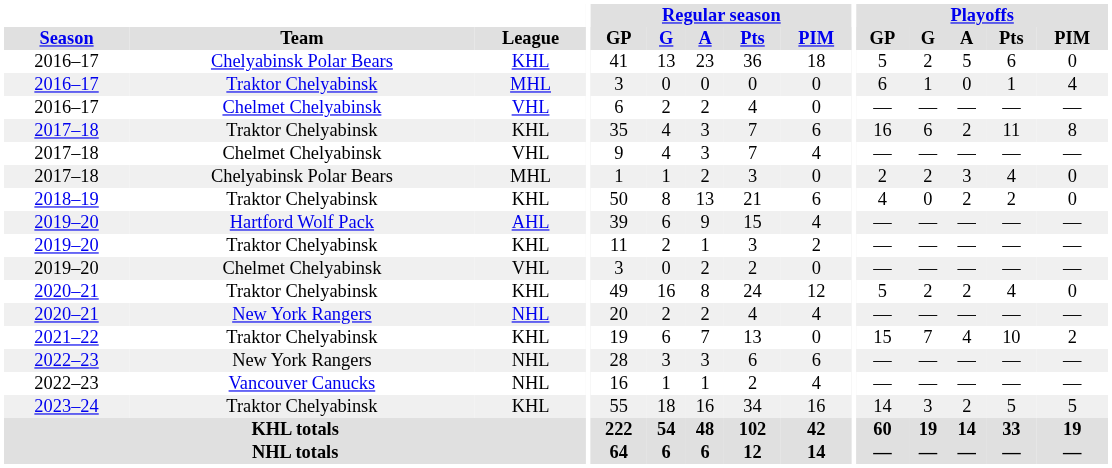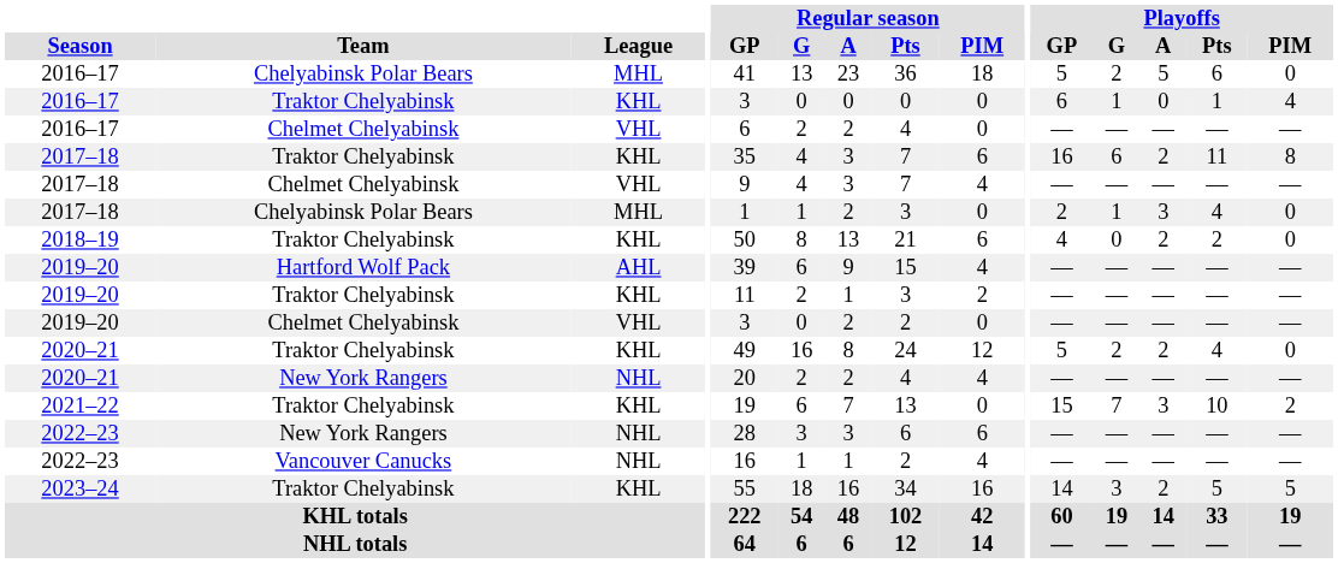 <table border="0" cellpadding="1" cellspacing="0" style="text-align:center; width:60em;">
 <tr bgcolor="#e0e0e0">
 <th colspan="3" bgcolor="#ffffff"></th>
 <th rowspan="98" bgcolor="#ffffff"></th>
 <th colspan="5"><a href='#'>Regular season</a></th>
 <th rowspan="98" bgcolor="#ffffff"></th>
 <th colspan="5"><a href='#'>Playoffs</a></th>
 </tr>
 <tr bgcolor="#e0e0e0">
 <th><a href='#'>Season</a></th>
 <th>Team</th>
 <th>League</th>
 <th>GP</th>
 <th><a href='#'>G</a></th>
 <th><a href='#'>A</a></th>
 <th><a href='#'>Pts</a></th>
 <th><a href='#'>PIM</a></th>
 <th>GP</th>
 <th>G</th>
 <th>A</th>
 <th>Pts</th>
 <th>PIM</th>
 </tr>
 <tr>
 <td>2016–17</td>
 <td><a href='#'>Chelyabinsk Polar Bears</a></td>
-<td><a href='#'>KHL</a></td>
+<td><a href='#'>MHL</a></td>
 <td>41</td>
 <td>13</td>
 <td>23</td>
 <td>36</td>
 <td>18</td>
 <td>5</td>
 <td>2</td>
 <td>5</td>
 <td>6</td>
 <td>0</td>
 </tr>
 <tr bgcolor="#f0f0f0">
 <td><a href='#'>2016–17</a></td>
 <td><a href='#'>Traktor Chelyabinsk</a></td>
-<td><a href='#'>MHL</a></td>
+<td><a href='#'>KHL</a></td>
 <td>3</td>
 <td>0</td>
 <td>0</td>
 <td>0</td>
 <td>0</td>
 <td>6</td>
 <td>1</td>
 <td>0</td>
 <td>1</td>
 <td>4</td>
 </tr>
 <tr>
 <td>2016–17</td>
 <td><a href='#'>Chelmet Chelyabinsk</a></td>
 <td><a href='#'>VHL</a></td>
 <td>6</td>
 <td>2</td>
 <td>2</td>
 <td>4</td>
 <td>0</td>
 <td>—</td>
 <td>—</td>
 <td>—</td>
 <td>—</td>
 <td>—</td>
 </tr>
 <tr bgcolor="#f0f0f0">
 <td><a href='#'>2017–18</a></td>
 <td>Traktor Chelyabinsk</td>
 <td>KHL</td>
 <td>35</td>
 <td>4</td>
 <td>3</td>
 <td>7</td>
 <td>6</td>
 <td>16</td>
 <td>6</td>
 <td>2</td>
 <td>11</td>
 <td>8</td>
 </tr>
 <tr>
 <td>2017–18</td>
 <td>Chelmet Chelyabinsk</td>
 <td>VHL</td>
 <td>9</td>
 <td>4</td>
 <td>3</td>
 <td>7</td>
 <td>4</td>
 <td>—</td>
 <td>—</td>
 <td>—</td>
 <td>—</td>
 <td>—</td>
 </tr>
 <tr bgcolor="#f0f0f0">
 <td>2017–18</td>
 <td>Chelyabinsk Polar Bears</td>
 <td>MHL</td>
 <td>1</td>
 <td>1</td>
 <td>2</td>
 <td>3</td>
 <td>0</td>
 <td>2</td>
-<td>2</td>
+<td>1</td>
 <td>3</td>
 <td>4</td>
 <td>0</td>
 </tr>
 <tr>
 <td><a href='#'>2018–19</a></td>
 <td>Traktor Chelyabinsk</td>
 <td>KHL</td>
 <td>50</td>
 <td>8</td>
 <td>13</td>
 <td>21</td>
 <td>6</td>
 <td>4</td>
 <td>0</td>
 <td>2</td>
 <td>2</td>
 <td>0</td>
 </tr>
 <tr bgcolor="#f0f0f0">
 <td><a href='#'>2019–20</a></td>
 <td><a href='#'>Hartford Wolf Pack</a></td>
 <td><a href='#'>AHL</a></td>
 <td>39</td>
 <td>6</td>
 <td>9</td>
 <td>15</td>
 <td>4</td>
 <td>—</td>
 <td>—</td>
 <td>—</td>
 <td>—</td>
 <td>—</td>
 </tr>
 <tr>
 <td><a href='#'>2019–20</a></td>
 <td>Traktor Chelyabinsk</td>
 <td>KHL</td>
 <td>11</td>
 <td>2</td>
 <td>1</td>
 <td>3</td>
 <td>2</td>
 <td>—</td>
 <td>—</td>
 <td>—</td>
 <td>—</td>
 <td>—</td>
 </tr>
 <tr bgcolor="#f0f0f0">
 <td>2019–20</td>
 <td>Chelmet Chelyabinsk</td>
 <td>VHL</td>
 <td>3</td>
 <td>0</td>
 <td>2</td>
 <td>2</td>
 <td>0</td>
 <td>—</td>
 <td>—</td>
 <td>—</td>
 <td>—</td>
 <td>—</td>
 </tr>
 <tr>
 <td><a href='#'>2020–21</a></td>
 <td>Traktor Chelyabinsk</td>
 <td>KHL</td>
 <td>49</td>
 <td>16</td>
 <td>8</td>
 <td>24</td>
 <td>12</td>
 <td>5</td>
 <td>2</td>
 <td>2</td>
 <td>4</td>
 <td>0</td>
 </tr>
 <tr bgcolor="#f0f0f0">
 <td><a href='#'>2020–21</a></td>
 <td><a href='#'>New York Rangers</a></td>
 <td><a href='#'>NHL</a></td>
 <td>20</td>
 <td>2</td>
 <td>2</td>
 <td>4</td>
 <td>4</td>
 <td>—</td>
 <td>—</td>
 <td>—</td>
 <td>—</td>
 <td>—</td>
 </tr>
 <tr>
 <td><a href='#'>2021–22</a></td>
 <td>Traktor Chelyabinsk</td>
 <td>KHL</td>
 <td>19</td>
 <td>6</td>
 <td>7</td>
 <td>13</td>
 <td>0</td>
 <td>15</td>
 <td>7</td>
-<td>4</td>
+<td>3</td>
 <td>10</td>
 <td>2</td>
 </tr>
 <tr bgcolor="#f0f0f0">
 <td><a href='#'>2022–23</a></td>
 <td>New York Rangers</td>
 <td>NHL</td>
 <td>28</td>
 <td>3</td>
 <td>3</td>
 <td>6</td>
 <td>6</td>
 <td>—</td>
 <td>—</td>
 <td>—</td>
 <td>—</td>
 <td>—</td>
 </tr>
 <tr>
 <td>2022–23</td>
 <td><a href='#'>Vancouver Canucks</a></td>
 <td>NHL</td>
 <td>16</td>
 <td>1</td>
 <td>1</td>
 <td>2</td>
 <td>4</td>
 <td>—</td>
 <td>—</td>
 <td>—</td>
 <td>—</td>
 <td>—</td>
 </tr>
 <tr bgcolor="#f0f0f0">
 <td><a href='#'>2023–24</a></td>
 <td>Traktor Chelyabinsk</td>
 <td>KHL</td>
 <td>55</td>
 <td>18</td>
 <td>16</td>
 <td>34</td>
 <td>16</td>
 <td>14</td>
 <td>3</td>
 <td>2</td>
 <td>5</td>
 <td>5</td>
 </tr>
 <tr bgcolor="#e0e0e0">
 <th colspan="3">KHL totals</th>
 <th>222</th>
 <th>54</th>
 <th>48</th>
 <th>102</th>
 <th>42</th>
 <th>60</th>
 <th>19</th>
 <th>14</th>
 <th>33</th>
 <th>19</th>
 </tr>
 <tr bgcolor="#e0e0e0">
 <th colspan="3">NHL totals</th>
 <th>64</th>
 <th>6</th>
 <th>6</th>
 <th>12</th>
 <th>14</th>
 <th>—</th>
 <th>—</th>
 <th>—</th>
 <th>—</th>
 <th>—</th>
 </tr>
 </table>
